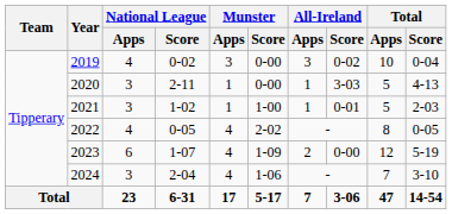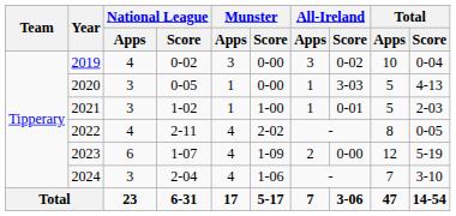 <table class="wikitable" style="text-align:center">
 <tr>
 <th rowspan="2">Team</th>
 <th rowspan="2">Year</th>
 <th colspan="2"><a href='#'>National League</a></th>
 <th colspan="2"><a href='#'>Munster</a></th>
 <th colspan="2"><a href='#'>All-Ireland</a></th>
 <th colspan="2">Total</th>
 </tr>
 <tr>
 <th>Apps</th>
 <th>Score</th>
 <th>Apps</th>
 <th>Score</th>
 <th>Apps</th>
 <th>Score</th>
 <th>Apps</th>
 <th>Score</th>
 </tr>
 <tr>
 <td rowspan="6"><a href='#'>Tipperary</a></td>
 <td><a href='#'>2019</a></td>
 <td>4</td>
 <td>0-02</td>
 <td>3</td>
 <td>0-00</td>
 <td>3</td>
 <td>0-02</td>
 <td>10</td>
 <td>0-04</td>
 </tr>
 <tr>
 <td>2020</td>
 <td>3</td>
-<td>2-11</td>
+<td>0-05</td>
 <td>1</td>
 <td>0-00</td>
 <td>1</td>
 <td>3-03</td>
 <td>5</td>
 <td>4-13</td>
 </tr>
 <tr>
 <td>2021</td>
 <td>3</td>
 <td>1-02</td>
 <td>1</td>
 <td>1-00</td>
 <td>1</td>
 <td>0-01</td>
 <td>5</td>
 <td>2-03</td>
 </tr>
 <tr>
 <td>2022</td>
 <td>4</td>
-<td>0-05</td>
+<td>2-11</td>
 <td>4</td>
 <td>2-02</td>
 <td colspan="2">-</td>
 <td>8</td>
 <td>0-05</td>
 </tr>
 <tr>
 <td>2023</td>
 <td>6</td>
 <td>1-07</td>
 <td>4</td>
 <td>1-09</td>
 <td>2</td>
 <td>0-00</td>
 <td>12</td>
 <td>5-19</td>
 </tr>
 <tr>
 <td>2024</td>
 <td>3</td>
 <td>2-04</td>
 <td>4</td>
 <td>1-06</td>
 <td colspan="2">-</td>
 <td>7</td>
 <td>3-10</td>
 </tr>
 <tr>
 <th colspan="2">Total</th>
 <td><strong>23</strong></td>
 <td><strong>6-31</strong></td>
 <td><strong>17</strong></td>
 <td><strong>5-17</strong></td>
 <td><strong>7</strong></td>
 <td><strong>3-06</strong></td>
 <td><strong>47</strong></td>
 <td><strong>14-54</strong></td>
 </tr>
 </table>
